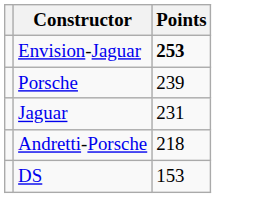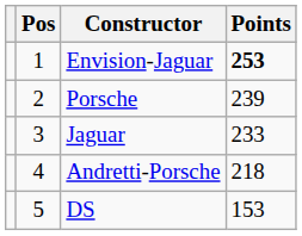 <table class="wikitable" style="font-size: 85%;">
 <tr>
 <th></th>
+<th>Pos</th>
 <th>Constructor</th>
 <th>Points</th>
 </tr>
 <tr>
 <td align="left"></td>
+<td align="center">1</td>
 <td> <a href='#'>Envision</a>-<a href='#'>Jaguar</a></td>
 <td align="left"><strong>253</strong></td>
 </tr>
 <tr>
 <td align="left"></td>
+<td align="center">2</td>
 <td> <a href='#'>Porsche</a></td>
 <td align="left">239</td>
 </tr>
 <tr>
 <td align="left"></td>
+<td align="center">3</td>
 <td> <a href='#'>Jaguar</a></td>
-<td align="left">231</td>
+<td align="left">233</td>
 </tr>
 <tr>
 <td align="left"></td>
+<td align="center">4</td>
 <td> <a href='#'>Andretti</a>-<a href='#'>Porsche</a></td>
 <td align="left">218</td>
 </tr>
 <tr>
 <td align="left"></td>
+<td align="center">5</td>
 <td> <a href='#'>DS</a></td>
 <td align="left">153</td>
 </tr>
 </table>
